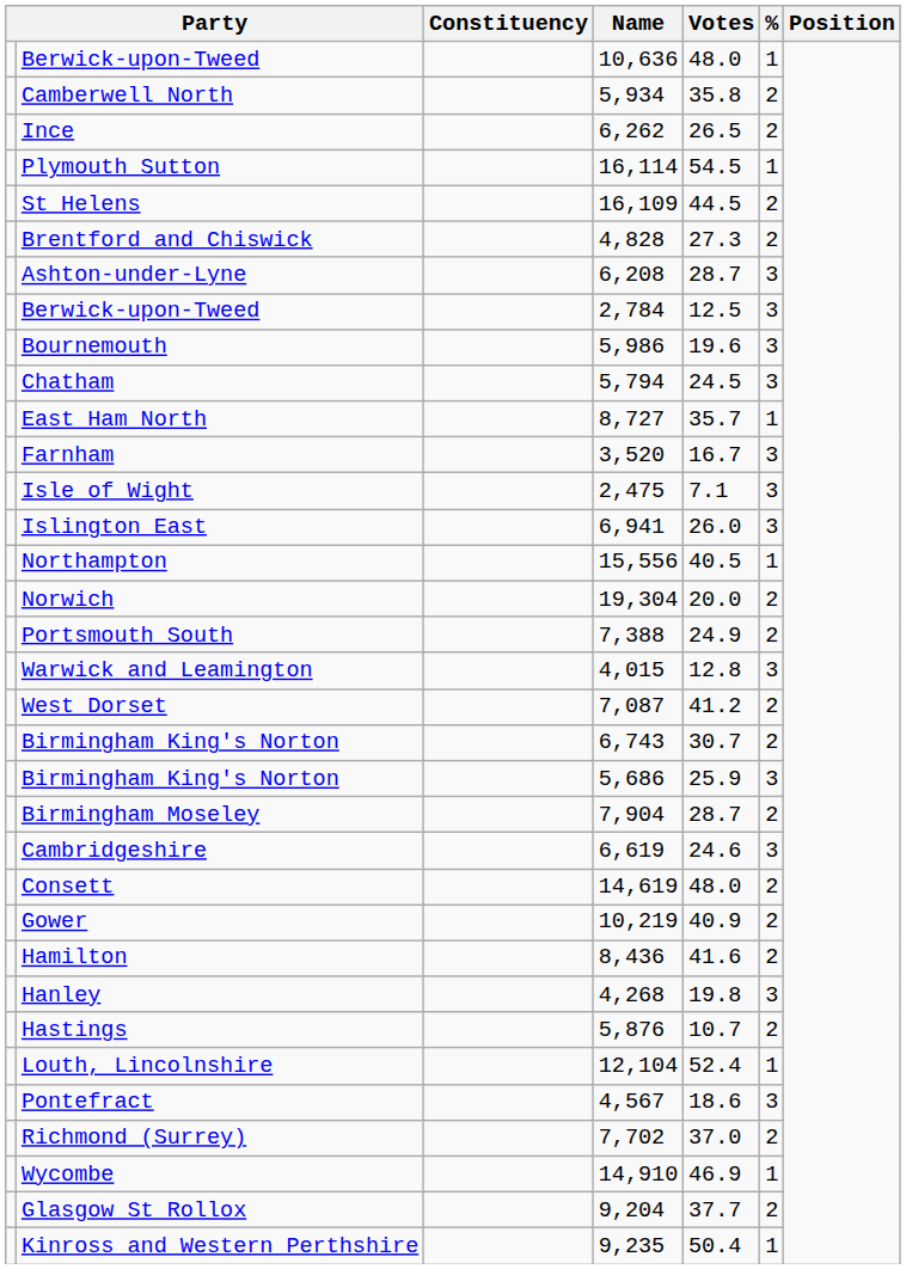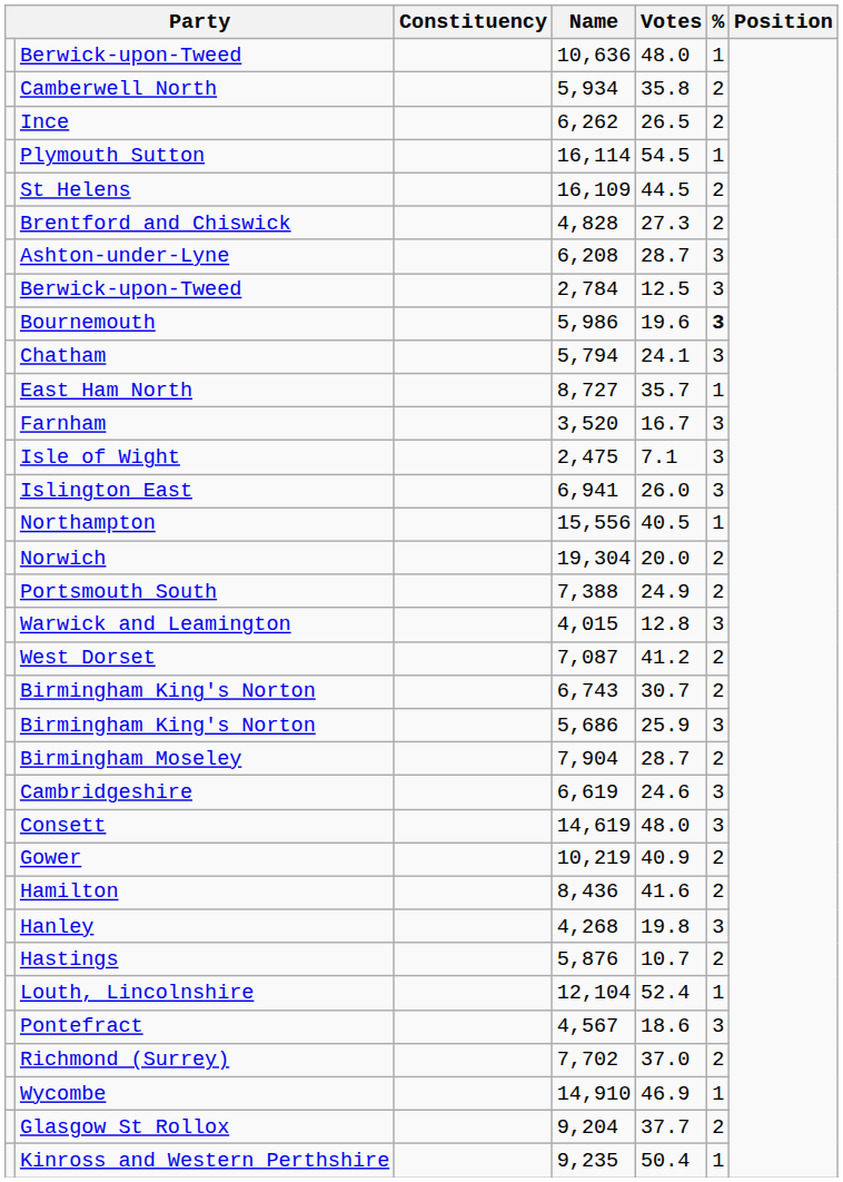 <table class="wikitable sortable">
 <tr>
 <th colspan=2>Party</th>
 <th>Constituency</th>
 <th>Name</th>
 <th>Votes</th>
 <th>%</th>
 <th>Position</th>
 </tr>
 <tr>
 <td></td>
 <td><a href='#'>Berwick-upon-Tweed</a></td>
 <td></td>
 <td>10,636</td>
 <td>48.0</td>
 <td>1</td>
 </tr>
 <tr>
 <td></td>
 <td><a href='#'>Camberwell North</a></td>
 <td></td>
 <td>5,934</td>
 <td>35.8</td>
 <td>2</td>
 </tr>
 <tr>
 <td></td>
 <td><a href='#'>Ince</a></td>
 <td></td>
 <td>6,262</td>
 <td>26.5</td>
 <td>2</td>
 </tr>
 <tr>
 <td></td>
 <td><a href='#'>Plymouth Sutton</a></td>
 <td></td>
 <td>16,114</td>
 <td>54.5</td>
 <td>1</td>
 </tr>
 <tr>
 <td></td>
 <td><a href='#'>St Helens</a></td>
 <td></td>
 <td>16,109</td>
 <td>44.5</td>
 <td>2</td>
 </tr>
 <tr>
 <td></td>
 <td><a href='#'>Brentford and Chiswick</a></td>
 <td></td>
 <td>4,828</td>
 <td>27.3</td>
 <td>2</td>
 </tr>
 <tr>
 <td></td>
 <td><a href='#'>Ashton-under-Lyne</a></td>
 <td></td>
 <td>6,208</td>
 <td>28.7</td>
 <td>3</td>
 </tr>
 <tr>
 <td></td>
 <td><a href='#'>Berwick-upon-Tweed</a></td>
 <td></td>
 <td>2,784</td>
 <td>12.5</td>
 <td>3</td>
 </tr>
 <tr>
 <td></td>
 <td><a href='#'>Bournemouth</a></td>
 <td></td>
 <td>5,986</td>
 <td>19.6</td>
-<td>3</td>
+<td><strong>3</strong></td>
 </tr>
 <tr>
 <td></td>
 <td><a href='#'>Chatham</a></td>
 <td></td>
 <td>5,794</td>
-<td>24.5</td>
+<td>24.1</td>
 <td>3</td>
 </tr>
 <tr>
 <td></td>
 <td><a href='#'>East Ham North</a></td>
 <td></td>
 <td>8,727</td>
 <td>35.7</td>
 <td>1</td>
 </tr>
 <tr>
 <td></td>
 <td><a href='#'>Farnham</a></td>
 <td></td>
 <td>3,520</td>
 <td>16.7</td>
 <td>3</td>
 </tr>
 <tr>
 <td></td>
 <td><a href='#'>Isle of Wight</a></td>
 <td></td>
 <td>2,475</td>
 <td>7.1</td>
 <td>3</td>
 </tr>
 <tr>
 <td></td>
 <td><a href='#'>Islington East</a></td>
 <td></td>
 <td>6,941</td>
 <td>26.0</td>
 <td>3</td>
 </tr>
 <tr>
 <td></td>
 <td><a href='#'>Northampton</a></td>
 <td></td>
 <td>15,556</td>
 <td>40.5</td>
 <td>1</td>
 </tr>
 <tr>
 <td></td>
 <td><a href='#'>Norwich</a></td>
 <td></td>
 <td>19,304</td>
 <td>20.0</td>
 <td>2</td>
 </tr>
 <tr>
 <td></td>
 <td><a href='#'>Portsmouth South</a></td>
 <td></td>
 <td>7,388</td>
 <td>24.9</td>
 <td>2</td>
 </tr>
 <tr>
 <td></td>
 <td><a href='#'>Warwick and Leamington</a></td>
 <td></td>
 <td>4,015</td>
 <td>12.8</td>
 <td>3</td>
 </tr>
 <tr>
 <td></td>
 <td><a href='#'>West Dorset</a></td>
 <td></td>
 <td>7,087</td>
 <td>41.2</td>
 <td>2</td>
 </tr>
 <tr>
 <td></td>
 <td><a href='#'>Birmingham King's Norton</a></td>
 <td></td>
 <td>6,743</td>
 <td>30.7</td>
 <td>2</td>
 </tr>
 <tr>
 <td></td>
 <td><a href='#'>Birmingham King's Norton</a></td>
 <td></td>
 <td>5,686</td>
 <td>25.9</td>
 <td>3</td>
 </tr>
 <tr>
 <td></td>
 <td><a href='#'>Birmingham Moseley</a></td>
 <td></td>
 <td>7,904</td>
 <td>28.7</td>
 <td>2</td>
 </tr>
 <tr>
 <td></td>
 <td><a href='#'>Cambridgeshire</a></td>
 <td></td>
 <td>6,619</td>
 <td>24.6</td>
 <td>3</td>
 </tr>
 <tr>
 <td></td>
 <td><a href='#'>Consett</a></td>
 <td></td>
 <td>14,619</td>
 <td>48.0</td>
-<td>2</td>
+<td>3</td>
 </tr>
 <tr>
 <td></td>
 <td><a href='#'>Gower</a></td>
 <td></td>
 <td>10,219</td>
 <td>40.9</td>
 <td>2</td>
 </tr>
 <tr>
 <td></td>
 <td><a href='#'>Hamilton</a></td>
 <td></td>
 <td>8,436</td>
 <td>41.6</td>
 <td>2</td>
 </tr>
 <tr>
 <td></td>
 <td><a href='#'>Hanley</a></td>
 <td></td>
 <td>4,268</td>
 <td>19.8</td>
 <td>3</td>
 </tr>
 <tr>
 <td></td>
 <td><a href='#'>Hastings</a></td>
 <td></td>
 <td>5,876</td>
 <td>10.7</td>
 <td>2</td>
 </tr>
 <tr>
 <td></td>
 <td><a href='#'>Louth, Lincolnshire</a></td>
 <td></td>
 <td>12,104</td>
 <td>52.4</td>
 <td>1</td>
 </tr>
 <tr>
 <td></td>
 <td><a href='#'>Pontefract</a></td>
 <td></td>
 <td>4,567</td>
 <td>18.6</td>
 <td>3</td>
 </tr>
 <tr>
 <td></td>
 <td><a href='#'>Richmond (Surrey)</a></td>
 <td></td>
 <td>7,702</td>
 <td>37.0</td>
 <td>2</td>
 </tr>
 <tr>
 <td></td>
 <td><a href='#'>Wycombe</a></td>
 <td></td>
 <td>14,910</td>
 <td>46.9</td>
 <td>1</td>
 </tr>
 <tr>
 <td></td>
 <td><a href='#'>Glasgow St Rollox</a></td>
 <td></td>
 <td>9,204</td>
 <td>37.7</td>
 <td>2</td>
 </tr>
 <tr>
 <td></td>
 <td><a href='#'>Kinross and Western Perthshire</a></td>
 <td></td>
 <td>9,235</td>
 <td>50.4</td>
 <td>1</td>
 </tr>
 </table>
